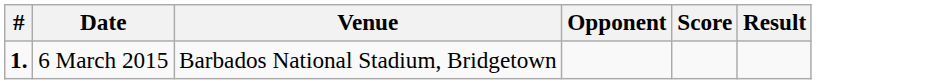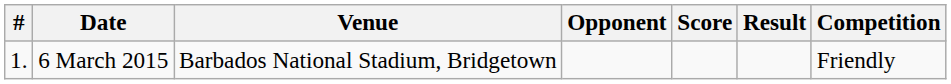 <table class="wikitable">
 <tr>
 <th>#</th>
 <th>Date</th>
 <th>Venue</th>
 <th>Opponent</th>
 <th>Score</th>
 <th>Result</th>
+<th>Competition</th>
 </tr>
 <tr>
-<td><strong>1.</strong></td>
+<td>1.</td>
 <td>6 March 2015</td>
 <td>Barbados National Stadium, Bridgetown</td>
 <td></td>
 <td></td>
 <td></td>
+<td>Friendly</td>
 </tr>
 </table>
